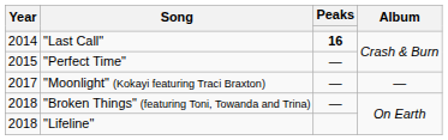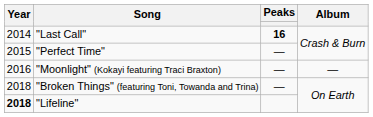 <table class="wikitable" style=text-align:center;>
 <tr>
 <th rowspan="2">Year</th>
 <th rowspan="2">Song</th>
 <th colspan="1">Peaks</th>
 <th rowspan="2">Album</th>
 </tr>
 <tr style="font-size:smaller;">
 <th style="width:3em;"></th>
 </tr>
 <tr>
 <td>2014</td>
 <td align="left">"Last Call"</td>
 <td><strong>16</strong></td>
 <td rowspan="2"><em>Crash & Burn</em></td>
 </tr>
 <tr>
 <td>2015</td>
 <td align="left">"Perfect Time"</td>
 <td>—</td>
 </tr>
 <tr>
-<td>2017</td>
+<td>2016</td>
 <td align="left">"Moonlight" <small>(Kokayi featuring Traci Braxton)</small></td>
 <td>—</td>
 <td>—</td>
 </tr>
 <tr>
 <td>2018</td>
 <td align="left">"Broken Things" <small>(featuring Toni, Towanda and Trina)</small></td>
 <td>—</td>
 <td rowspan="2"><em>On Earth</em></td>
 </tr>
 <tr>
-<td>2018</td>
+<td><strong>2018</strong></td>
 <td align="left">"Lifeline"</td>
 <td></td>
 </tr>
 </table>
